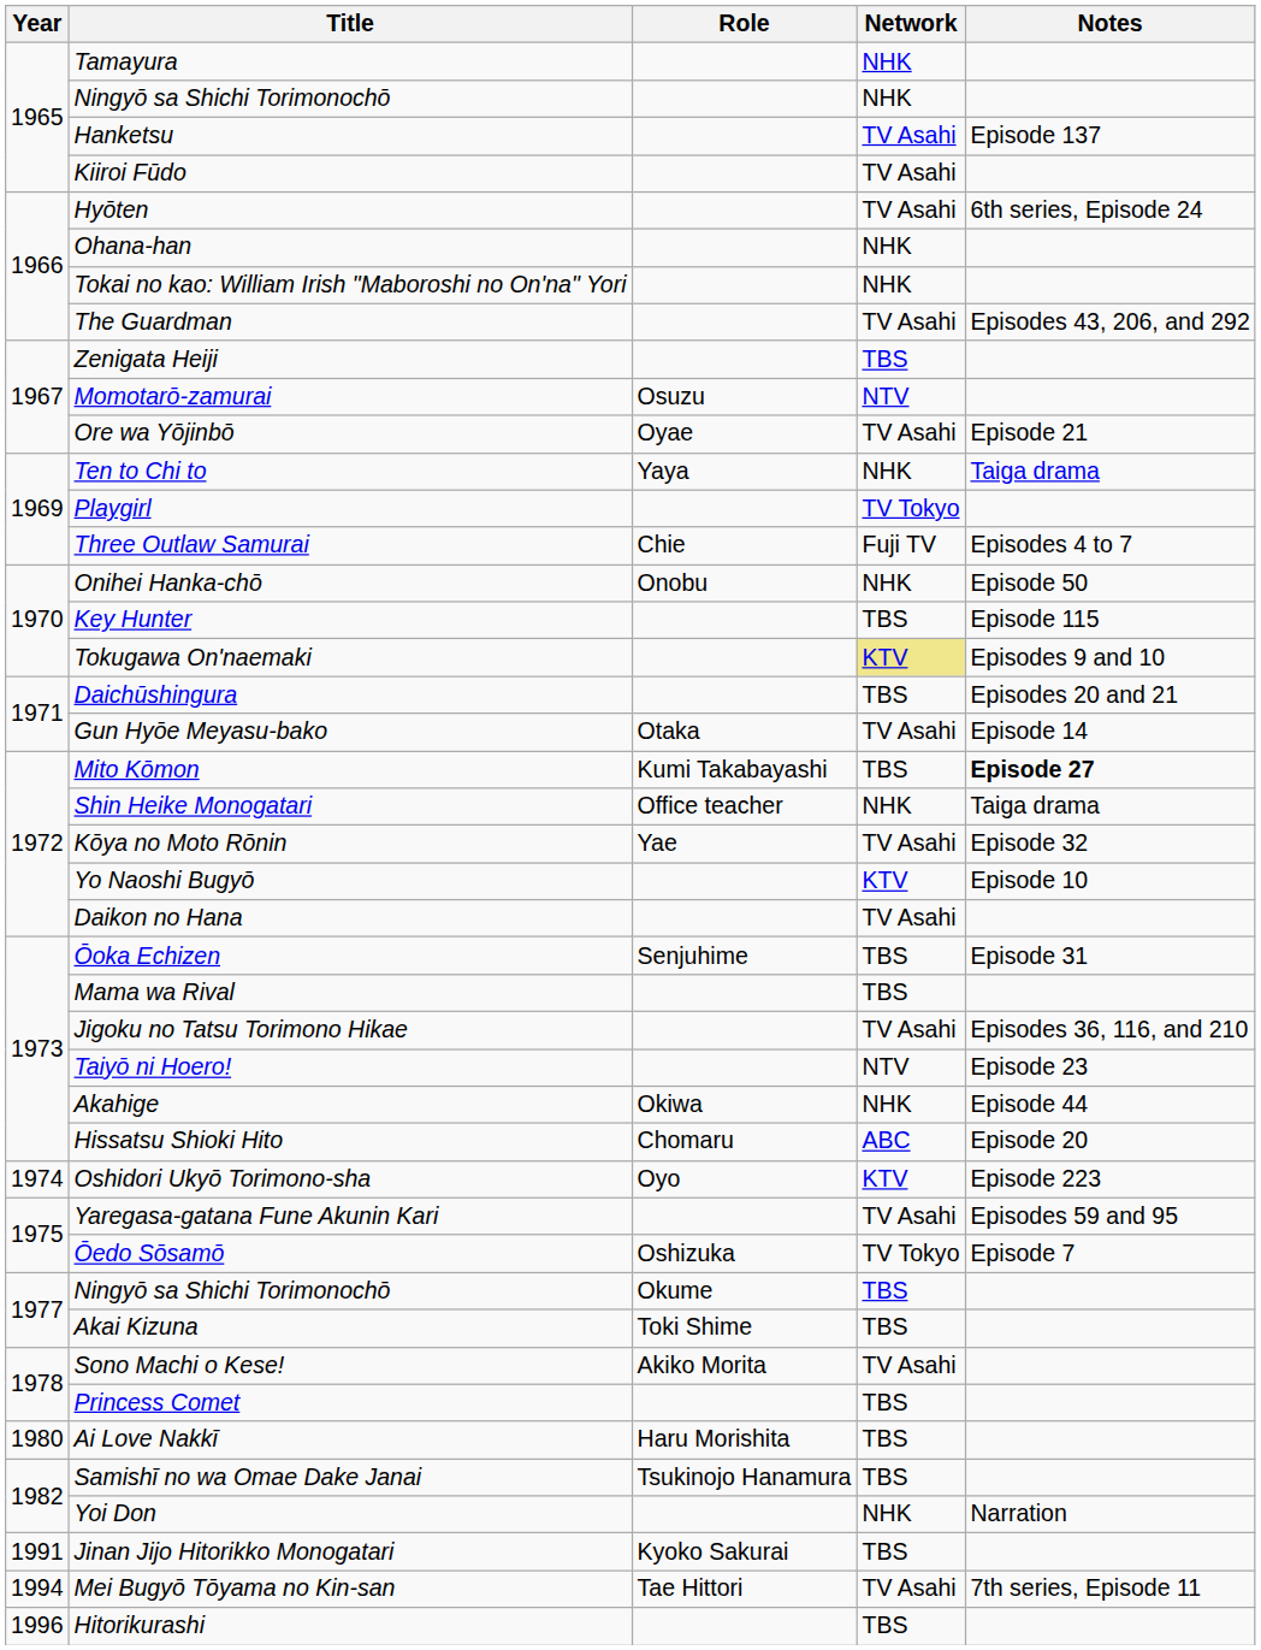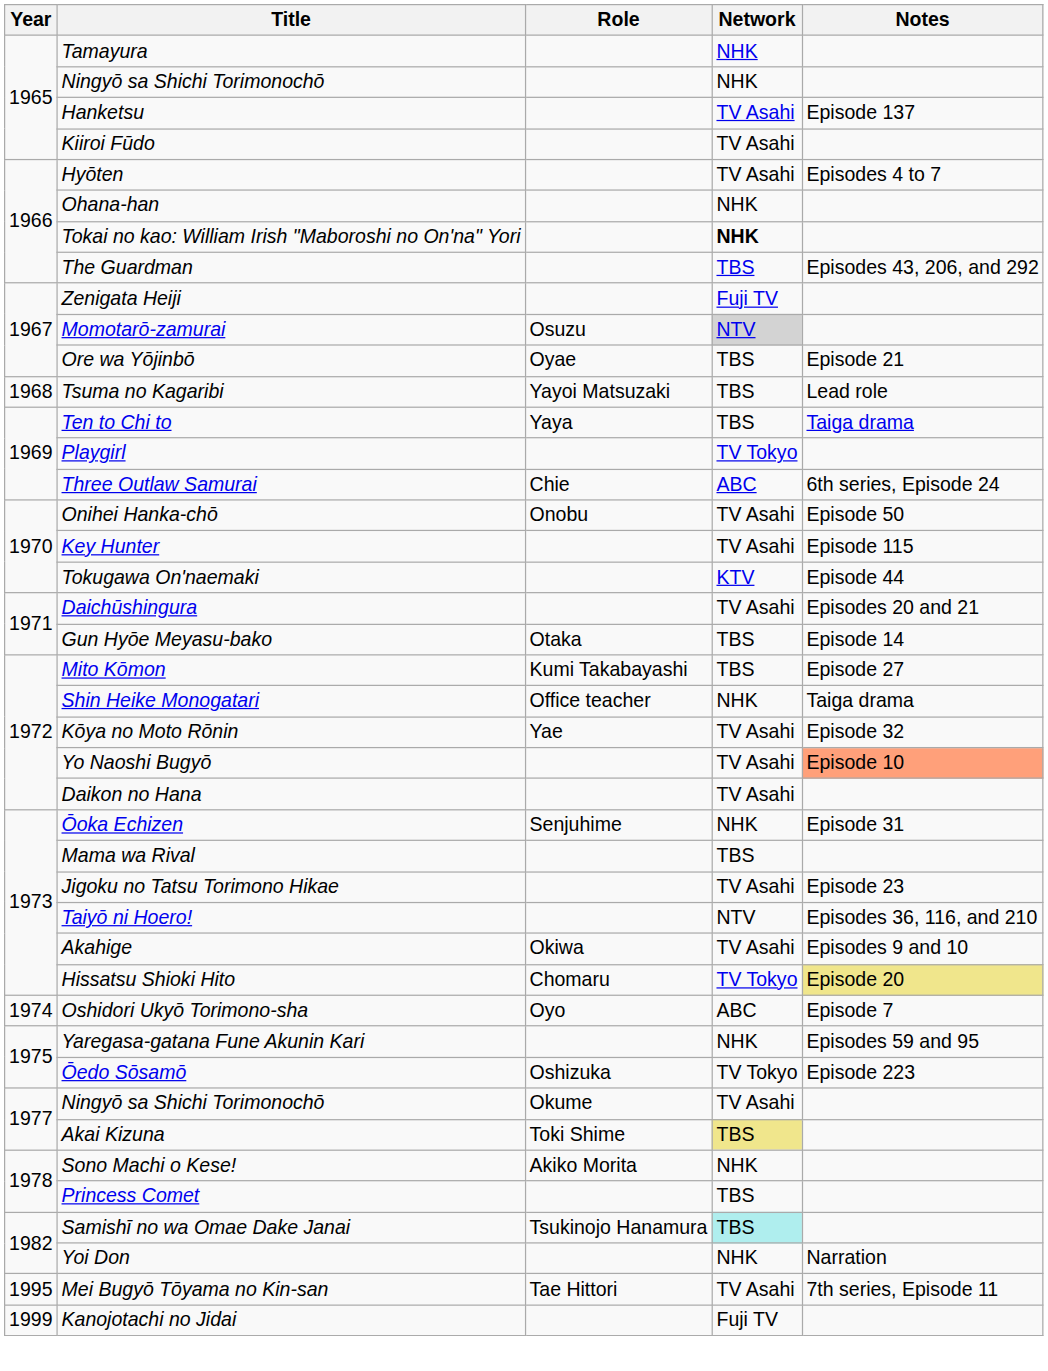 <table class="wikitable">
 <tr>
 <th>Year</th>
 <th>Title</th>
 <th>Role</th>
 <th>Network</th>
 <th>Notes</th>
 </tr>
 <tr>
 <td rowspan="4">1965</td>
 <td><em>Tamayura</em></td>
 <td></td>
 <td><a href='#'>NHK</a></td>
 <td></td>
 </tr>
 <tr>
 <td><em>Ningyō sa Shichi Torimonochō</em></td>
 <td></td>
 <td>NHK</td>
 <td></td>
 </tr>
 <tr>
 <td><em>Hanketsu</em></td>
 <td></td>
 <td><a href='#'>TV Asahi</a></td>
 <td>Episode 137</td>
 </tr>
 <tr>
 <td><em>Kiiroi Fūdo</em></td>
 <td></td>
 <td>TV Asahi</td>
 <td></td>
 </tr>
 <tr>
 <td rowspan="4">1966</td>
 <td><em>Hyōten</em></td>
 <td></td>
 <td>TV Asahi</td>
-<td>6th series, Episode 24</td>
+<td>Episodes 4 to 7</td>
 </tr>
 <tr>
 <td><em>Ohana-han</em></td>
 <td></td>
 <td>NHK</td>
 <td></td>
 </tr>
 <tr>
 <td><em>Tokai no kao: William Irish "Maboroshi no On'na" Yori</em></td>
 <td></td>
-<td>NHK</td>
+<td><strong>NHK</strong></td>
 <td></td>
 </tr>
 <tr>
 <td><em>The Guardman</em></td>
 <td></td>
-<td>TV Asahi</td>
+<td><a href='#'>TBS</a></td>
 <td>Episodes 43, 206, and 292</td>
 </tr>
 <tr>
 <td rowspan="3">1967</td>
 <td><em>Zenigata Heiji</em></td>
 <td></td>
-<td><a href='#'>TBS</a></td>
+<td><a href='#'>Fuji TV</a></td>
 <td></td>
 </tr>
 <tr>
 <td><em><a href='#'>Momotarō-zamurai</a></em></td>
 <td>Osuzu</td>
-<td><a href='#'>NTV</a></td>
+<td style="background: lightgrey;"><a href='#'>NTV</a></td>
 <td></td>
 </tr>
 <tr>
 <td><em>Ore wa Yōjinbō</em></td>
 <td>Oyae</td>
-<td>TV Asahi</td>
+<td>TBS</td>
 <td>Episode 21</td>
+</tr>
+<tr>
+<td>1968</td>
+<td><em>Tsuma no Kagaribi</em></td>
+<td>Yayoi Matsuzaki</td>
+<td>TBS</td>
+<td>Lead role</td>
 </tr>
 <tr>
 <td rowspan="3">1969</td>
 <td><em><a href='#'>Ten to Chi to</a></em></td>
 <td>Yaya</td>
-<td>NHK</td>
+<td>TBS</td>
 <td><a href='#'>Taiga drama</a></td>
 </tr>
 <tr>
 <td><em><a href='#'>Playgirl</a></em></td>
 <td></td>
 <td><a href='#'>TV Tokyo</a></td>
 <td></td>
 </tr>
 <tr>
 <td><em><a href='#'>Three Outlaw Samurai</a></em></td>
 <td>Chie</td>
-<td>Fuji TV</td>
-<td>Episodes 4 to 7</td>
+<td><a href='#'>ABC</a></td>
+<td>6th series, Episode 24</td>
 </tr>
 <tr>
 <td rowspan="3">1970</td>
 <td><em>Onihei Hanka-chō</em></td>
 <td>Onobu</td>
-<td>NHK</td>
+<td>TV Asahi</td>
 <td>Episode 50</td>
 </tr>
 <tr>
 <td><em><a href='#'>Key Hunter</a></em></td>
 <td></td>
-<td>TBS</td>
+<td>TV Asahi</td>
 <td>Episode 115</td>
 </tr>
 <tr>
 <td><em>Tokugawa On'naemaki</em></td>
 <td></td>
-<td style="background: khaki;"><a href='#'>KTV</a></td>
-<td>Episodes 9 and 10</td>
+<td><a href='#'>KTV</a></td>
+<td>Episode 44</td>
 </tr>
 <tr>
 <td rowspan="2">1971</td>
 <td><em><a href='#'>Daichūshingura</a></em></td>
 <td></td>
-<td>TBS</td>
+<td>TV Asahi</td>
 <td>Episodes 20 and 21</td>
 </tr>
 <tr>
 <td><em>Gun Hyōe Meyasu-bako</em></td>
 <td>Otaka</td>
-<td>TV Asahi</td>
+<td>TBS</td>
 <td>Episode 14</td>
 </tr>
 <tr>
 <td rowspan="5">1972</td>
 <td><em><a href='#'>Mito Kōmon</a></em></td>
 <td>Kumi Takabayashi</td>
 <td>TBS</td>
-<td><strong>Episode 27</strong></td>
+<td>Episode 27</td>
 </tr>
 <tr>
 <td><em><a href='#'>Shin Heike Monogatari</a></em></td>
 <td>Office teacher</td>
 <td>NHK</td>
 <td>Taiga drama</td>
 </tr>
 <tr>
 <td><em>Kōya no Moto Rōnin</em></td>
 <td>Yae</td>
 <td>TV Asahi</td>
 <td>Episode 32</td>
 </tr>
 <tr>
 <td><em>Yo Naoshi Bugyō</em></td>
 <td></td>
-<td><a href='#'>KTV</a></td>
-<td>Episode 10</td>
+<td>TV Asahi</td>
+<td style="background: lightsalmon;">Episode 10</td>
 </tr>
 <tr>
 <td><em>Daikon no Hana</em></td>
 <td></td>
 <td>TV Asahi</td>
 <td></td>
 </tr>
 <tr>
 <td rowspan="6">1973</td>
 <td><em><a href='#'>Ōoka Echizen</a></em></td>
 <td>Senjuhime</td>
-<td>TBS</td>
+<td>NHK</td>
 <td>Episode 31</td>
 </tr>
 <tr>
 <td><em>Mama wa Rival</em></td>
 <td></td>
 <td>TBS</td>
 <td></td>
 </tr>
 <tr>
 <td><em>Jigoku no Tatsu Torimono Hikae</em></td>
 <td></td>
 <td>TV Asahi</td>
-<td>Episodes 36, 116, and 210</td>
+<td>Episode 23</td>
 </tr>
 <tr>
 <td><em><a href='#'>Taiyō ni Hoero!</a></em></td>
 <td></td>
 <td>NTV</td>
-<td>Episode 23</td>
+<td>Episodes 36, 116, and 210</td>
 </tr>
 <tr>
 <td><em>Akahige</em></td>
 <td>Okiwa</td>
-<td>NHK</td>
-<td>Episode 44</td>
+<td>TV Asahi</td>
+<td>Episodes 9 and 10</td>
 </tr>
 <tr>
 <td><em>Hissatsu Shioki Hito</em></td>
 <td>Chomaru</td>
-<td><a href='#'>ABC</a></td>
-<td>Episode 20</td>
+<td><a href='#'>TV Tokyo</a></td>
+<td style="background: khaki;">Episode 20</td>
 </tr>
 <tr>
 <td>1974</td>
 <td><em>Oshidori Ukyō Torimono-sha</em></td>
 <td>Oyo</td>
-<td><a href='#'>KTV</a></td>
-<td>Episode 223</td>
+<td>ABC</td>
+<td>Episode 7</td>
 </tr>
 <tr>
 <td rowspan="2">1975</td>
 <td><em>Yaregasa-gatana Fune Akunin Kari</em></td>
 <td></td>
-<td>TV Asahi</td>
+<td>NHK</td>
 <td>Episodes 59 and 95</td>
 </tr>
 <tr>
 <td><em><a href='#'>Ōedo Sōsamō</a></em></td>
 <td>Oshizuka</td>
 <td>TV Tokyo</td>
-<td>Episode 7</td>
+<td>Episode 223</td>
 </tr>
 <tr>
 <td rowspan="2">1977</td>
 <td><em>Ningyō sa Shichi Torimonochō</em></td>
 <td>Okume</td>
-<td><a href='#'>TBS</a></td>
+<td>TV Asahi</td>
 <td></td>
 </tr>
 <tr>
 <td><em>Akai Kizuna</em></td>
 <td>Toki Shime</td>
-<td>TBS</td>
+<td style="background: khaki;">TBS</td>
 <td></td>
 </tr>
 <tr>
 <td rowspan="2">1978</td>
 <td><em>Sono Machi o Kese!</em></td>
 <td>Akiko Morita</td>
-<td>TV Asahi</td>
+<td>NHK</td>
 <td></td>
 </tr>
 <tr>
 <td><em><a href='#'>Princess Comet</a></em></td>
 <td></td>
 <td>TBS</td>
 <td></td>
 </tr>
 <tr>
-<td>1980</td>
-<td><em>Ai Love Nakkī</em></td>
-<td>Haru Morishita</td>
-<td>TBS</td>
-<td></td>
-</tr>
-<tr>
 <td rowspan="2">1982</td>
 <td><em>Samishī no wa Omae Dake Janai</em></td>
 <td>Tsukinojo Hanamura</td>
-<td>TBS</td>
+<td style="background: paleturquoise;">TBS</td>
 <td></td>
 </tr>
 <tr>
 <td><em>Yoi Don</em></td>
 <td></td>
 <td>NHK</td>
 <td>Narration</td>
 </tr>
 <tr>
-<td>1991</td>
-<td><em>Jinan Jijo Hitorikko Monogatari</em></td>
-<td>Kyoko Sakurai</td>
-<td>TBS</td>
-<td></td>
-</tr>
-<tr>
-<td>1994</td>
+<td>1995</td>
 <td><em>Mei Bugyō Tōyama no Kin-san</em></td>
 <td>Tae Hittori</td>
 <td>TV Asahi</td>
 <td>7th series, Episode 11</td>
 </tr>
 <tr>
-<td>1996</td>
-<td><em>Hitorikurashi</em></td>
+<td>1999</td>
+<td><em>Kanojotachi no Jidai</em></td>
 <td></td>
-<td>TBS</td>
+<td>Fuji TV</td>
 <td></td>
 </tr>
 </table>
